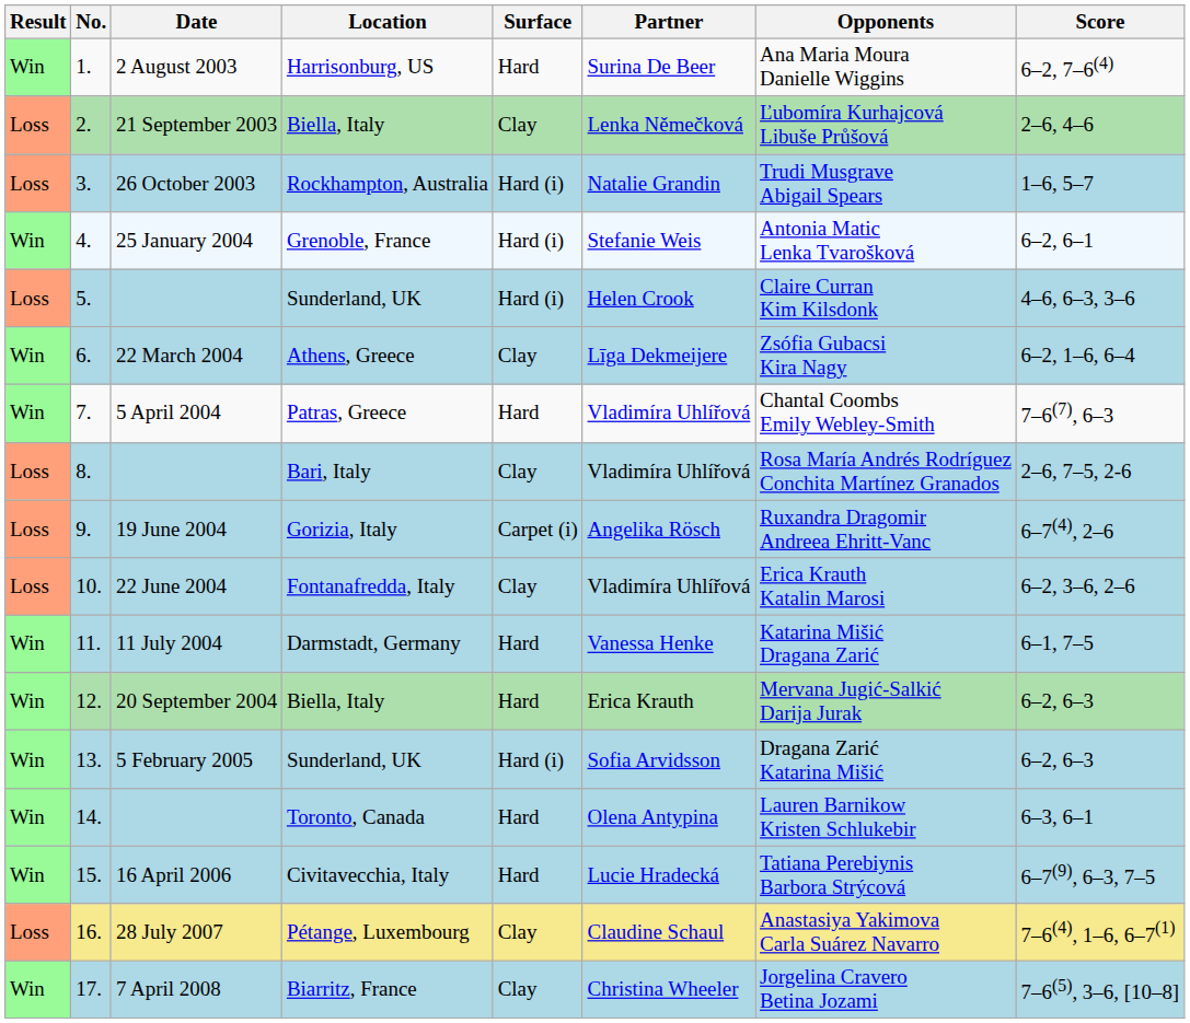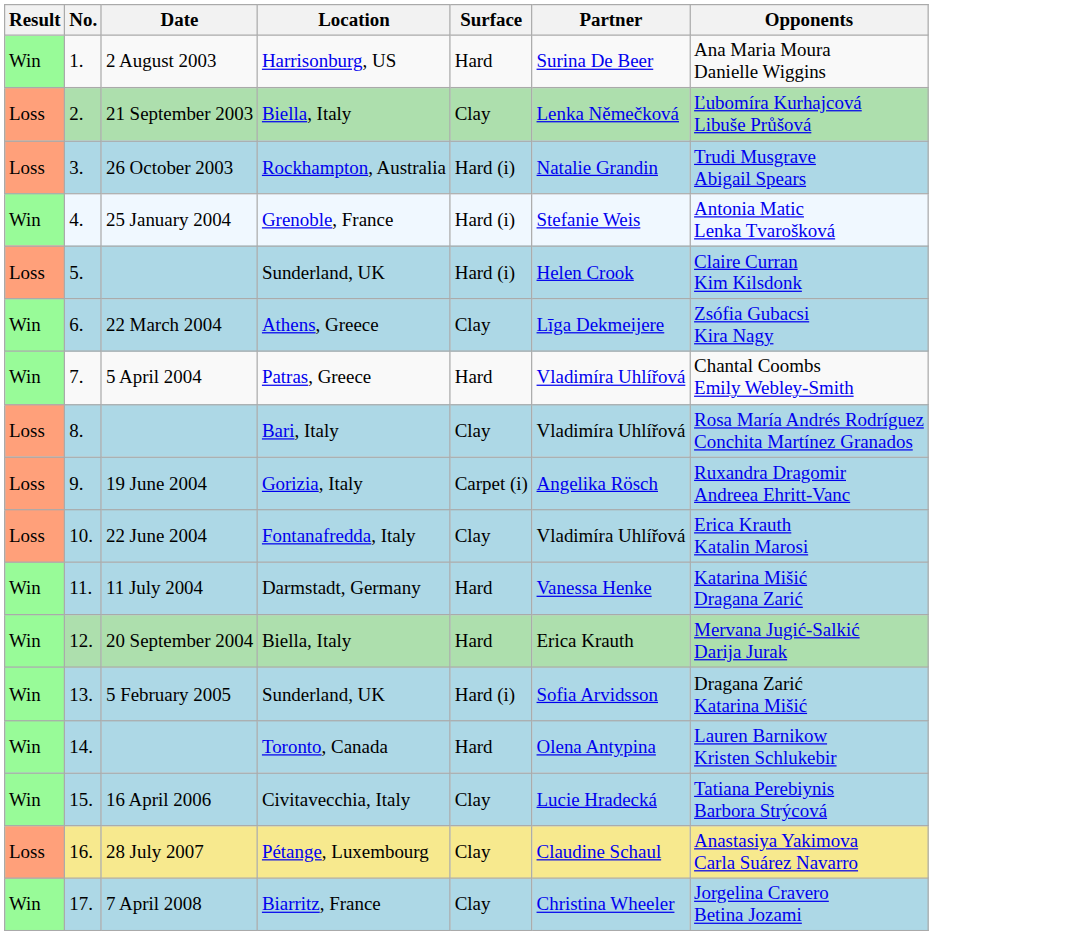 <table class="sortable wikitable" style=font-size:97%>
 <tr>
 <th>Result</th>
 <th>No.</th>
 <th>Date</th>
 <th>Location</th>
 <th>Surface</th>
 <th>Partner</th>
 <th>Opponents</th>
-<th class="unsortable">Score</th>
 </tr>
 <tr>
 <td style="background:#98fb98;">Win</td>
 <td>1.</td>
 <td>2 August 2003</td>
 <td><a href='#'>Harrisonburg</a>, US</td>
 <td>Hard</td>
 <td> <a href='#'>Surina De Beer</a></td>
 <td> Ana Maria Moura <br>  Danielle Wiggins</td>
-<td>6–2, 7–6<sup>(4)</sup></td>
 </tr>
 <tr style="background:#addfad;">
 <td style="background:#ffa07a;">Loss</td>
 <td>2.</td>
 <td>21 September 2003</td>
 <td><a href='#'>Biella</a>, Italy</td>
 <td>Clay</td>
 <td> <a href='#'>Lenka Němečková</a></td>
 <td> <a href='#'>Ľubomíra Kurhajcová</a> <br>  <a href='#'>Libuše Průšová</a></td>
-<td>2–6, 4–6</td>
 </tr>
 <tr style="background:lightblue;">
 <td style="background:#ffa07a;">Loss</td>
 <td>3.</td>
 <td>26 October 2003</td>
 <td><a href='#'>Rockhampton</a>, Australia</td>
 <td>Hard (i)</td>
 <td> <a href='#'>Natalie Grandin</a></td>
 <td> <a href='#'>Trudi Musgrave</a> <br>  <a href='#'>Abigail Spears</a></td>
-<td>1–6, 5–7</td>
 </tr>
 <tr style="background:#f0f8ff;">
 <td style="background:#98fb98;">Win</td>
 <td>4.</td>
 <td>25 January 2004</td>
 <td><a href='#'>Grenoble</a>, France</td>
 <td>Hard (i)</td>
 <td> <a href='#'>Stefanie Weis</a></td>
 <td> <a href='#'>Antonia Matic</a> <br>  <a href='#'>Lenka Tvarošková</a></td>
-<td>6–2, 6–1</td>
 </tr>
 <tr style="background:lightblue;">
 <td style="background:#ffa07a;">Loss</td>
 <td>5.</td>
 <td></td>
 <td>Sunderland, UK</td>
 <td>Hard (i)</td>
 <td> <a href='#'>Helen Crook</a></td>
 <td> <a href='#'>Claire Curran</a> <br>  <a href='#'>Kim Kilsdonk</a></td>
-<td>4–6, 6–3, 3–6</td>
 </tr>
 <tr style="background:lightblue;">
 <td style="background:#98fb98;">Win</td>
 <td>6.</td>
 <td>22 March 2004</td>
 <td><a href='#'>Athens</a>, Greece</td>
 <td>Clay</td>
 <td> <a href='#'>Līga Dekmeijere</a></td>
 <td> <a href='#'>Zsófia Gubacsi</a> <br>  <a href='#'>Kira Nagy</a></td>
-<td>6–2, 1–6, 6–4</td>
 </tr>
 <tr>
 <td style="background:#98fb98;">Win</td>
 <td>7.</td>
 <td>5 April 2004</td>
 <td><a href='#'>Patras</a>, Greece</td>
 <td>Hard</td>
 <td> <a href='#'>Vladimíra Uhlířová</a></td>
 <td> Chantal Coombs <br>  <a href='#'>Emily Webley-Smith</a></td>
-<td>7–6<sup>(7)</sup>, 6–3</td>
 </tr>
 <tr style="background:lightblue;">
 <td style="background:#ffa07a;">Loss</td>
 <td>8.</td>
 <td></td>
 <td><a href='#'>Bari</a>, Italy</td>
 <td>Clay</td>
 <td> Vladimíra Uhlířová</td>
 <td> <a href='#'>Rosa María Andrés Rodríguez</a> <br>  <a href='#'>Conchita Martínez Granados</a></td>
-<td>2–6, 7–5, 2-6</td>
 </tr>
 <tr style="background:lightblue;">
 <td style="background:#ffa07a;">Loss</td>
 <td>9.</td>
 <td>19 June 2004</td>
 <td><a href='#'>Gorizia</a>, Italy</td>
 <td>Carpet (i)</td>
 <td> <a href='#'>Angelika Rösch</a></td>
 <td> <a href='#'>Ruxandra Dragomir</a> <br>  <a href='#'>Andreea Ehritt-Vanc</a></td>
-<td>6–7<sup>(4)</sup>, 2–6</td>
 </tr>
 <tr style="background:lightblue;">
 <td style="background:#ffa07a;">Loss</td>
 <td>10.</td>
 <td>22 June 2004</td>
 <td><a href='#'>Fontanafredda</a>, Italy</td>
 <td>Clay</td>
 <td> Vladimíra Uhlířová</td>
 <td> <a href='#'>Erica Krauth</a> <br>  <a href='#'>Katalin Marosi</a></td>
-<td>6–2, 3–6, 2–6</td>
 </tr>
 <tr style="background:lightblue;">
 <td style="background:#98fb98;">Win</td>
 <td>11.</td>
 <td>11 July 2004</td>
 <td>Darmstadt, Germany</td>
 <td>Hard</td>
 <td> <a href='#'>Vanessa Henke</a></td>
 <td> <a href='#'>Katarina Mišić</a> <br>  <a href='#'>Dragana Zarić</a></td>
-<td>6–1, 7–5</td>
 </tr>
 <tr style="background:#addfad;">
 <td style="background:#98fb98;">Win</td>
 <td>12.</td>
 <td>20 September 2004</td>
 <td>Biella, Italy</td>
 <td>Hard</td>
 <td> Erica Krauth</td>
 <td> <a href='#'>Mervana Jugić-Salkić</a> <br>  <a href='#'>Darija Jurak</a></td>
-<td>6–2, 6–3</td>
 </tr>
 <tr style="background:lightblue;">
 <td style="background:#98fb98;">Win</td>
 <td>13.</td>
 <td>5 February 2005</td>
 <td>Sunderland, UK</td>
 <td>Hard (i)</td>
 <td> <a href='#'>Sofia Arvidsson</a></td>
 <td> Dragana Zarić <br>  <a href='#'>Katarina Mišić</a></td>
-<td>6–2, 6–3</td>
 </tr>
 <tr style="background:lightblue;">
 <td style="background:#98fb98;">Win</td>
 <td>14.</td>
 <td></td>
 <td><a href='#'>Toronto</a>, Canada</td>
 <td>Hard</td>
 <td> <a href='#'>Olena Antypina</a></td>
 <td> <a href='#'>Lauren Barnikow</a> <br>  <a href='#'>Kristen Schlukebir</a></td>
-<td>6–3, 6–1</td>
 </tr>
 <tr style="background:lightblue;">
 <td style="background:#98fb98;">Win</td>
 <td>15.</td>
 <td>16 April 2006</td>
 <td>Civitavecchia, Italy</td>
-<td>Hard</td>
+<td>Clay</td>
 <td> <a href='#'>Lucie Hradecká</a></td>
 <td> <a href='#'>Tatiana Perebiynis</a> <br>  <a href='#'>Barbora Strýcová</a></td>
-<td>6–7<sup>(9)</sup>, 6–3, 7–5</td>
 </tr>
 <tr style="background:#f7e98e;">
 <td style="background:#ffa07a;">Loss</td>
 <td>16.</td>
 <td>28 July 2007</td>
 <td><a href='#'>Pétange</a>, Luxembourg</td>
 <td>Clay</td>
 <td> <a href='#'>Claudine Schaul</a></td>
 <td> <a href='#'>Anastasiya Yakimova</a><br> <a href='#'>Carla Suárez Navarro</a></td>
-<td>7–6<sup>(4)</sup>, 1–6, 6–7<sup>(1)</sup></td>
 </tr>
 <tr style="background:lightblue;">
 <td style="background:#98fb98;">Win</td>
 <td>17.</td>
 <td>7 April 2008</td>
 <td><a href='#'>Biarritz</a>, France</td>
 <td>Clay</td>
 <td> <a href='#'>Christina Wheeler</a></td>
 <td> <a href='#'>Jorgelina Cravero</a><br> <a href='#'>Betina Jozami</a></td>
-<td>7–6<sup>(5)</sup>, 3–6, [10–8]</td>
 </tr>
 </table>
